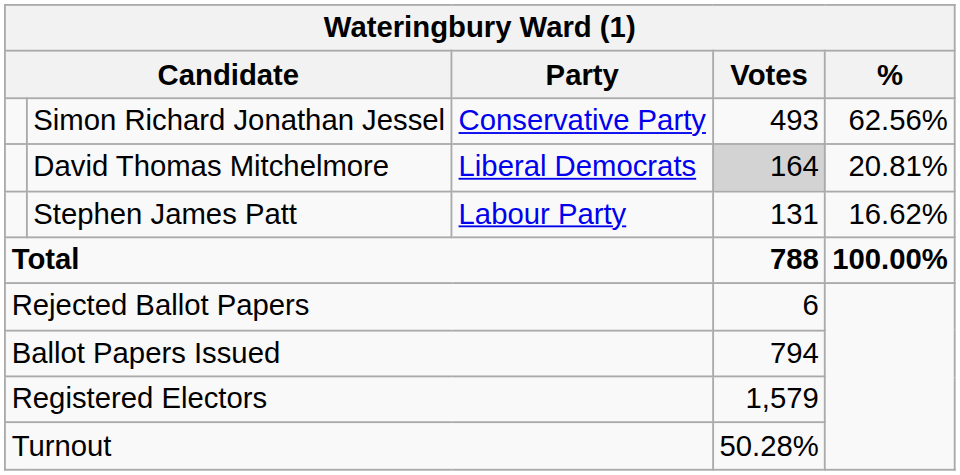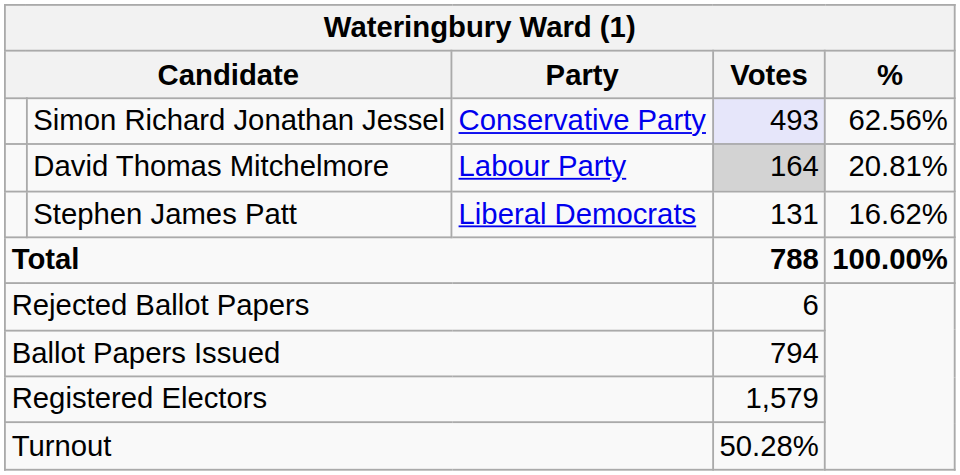 <table class="wikitable" border="1" style="text-align:right; font-size:100%">
 <tr>
 <th align=center colspan=5>Wateringbury Ward (1)</th>
 </tr>
 <tr>
 <th align=left colspan=2>Candidate</th>
 <th align=left>Party</th>
 <th align=center>Votes</th>
 <th align=center>%</th>
 </tr>
 <tr>
 <td bgcolor=> </td>
 <td align=left>Simon Richard Jonathan Jessel</td>
 <td align=left><a href='#'>Conservative Party</a></td>
-<td>493</td>
+<td style="background: lavender;">493</td>
 <td>62.56%</td>
 </tr>
 <tr>
 <td bgcolor=> </td>
 <td align=left>David Thomas Mitchelmore</td>
-<td align=left><a href='#'>Liberal Democrats</a></td>
+<td align=left><a href='#'>Labour Party</a></td>
 <td style="background: lightgrey;">164</td>
 <td>20.81%</td>
 </tr>
 <tr>
 <td bgcolor=> </td>
 <td align=left>Stephen James Patt</td>
-<td align=left><a href='#'>Labour Party</a></td>
+<td align=left><a href='#'>Liberal Democrats</a></td>
 <td>131</td>
 <td>16.62%</td>
 </tr>
 <tr>
 <td align=left colspan=3><strong>Total</strong></td>
 <td><strong>788</strong></td>
 <td><strong>100.00%</strong></td>
 </tr>
 <tr>
 <td align=left colspan=3>Rejected Ballot Papers</td>
 <td>6</td>
 <td rowspan=4></td>
 </tr>
 <tr>
 <td align=left colspan=3>Ballot Papers Issued</td>
 <td>794</td>
 </tr>
 <tr>
 <td align=left colspan=3>Registered Electors</td>
 <td>1,579</td>
 </tr>
 <tr>
 <td align=left colspan=3>Turnout</td>
 <td>50.28%</td>
 </tr>
 </table>
